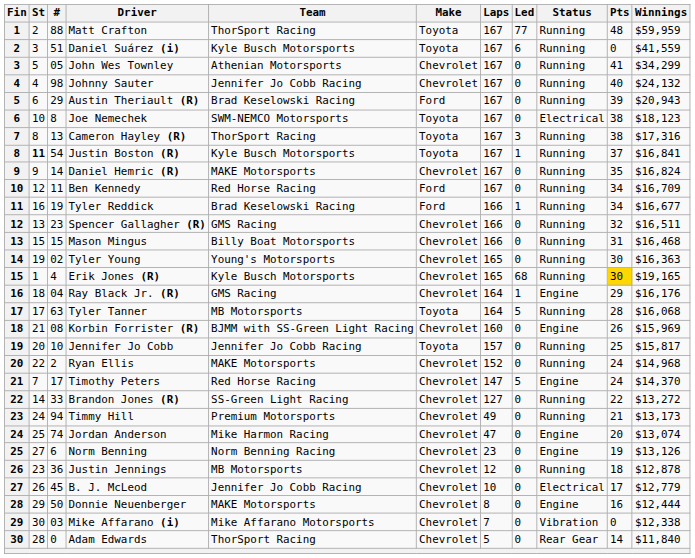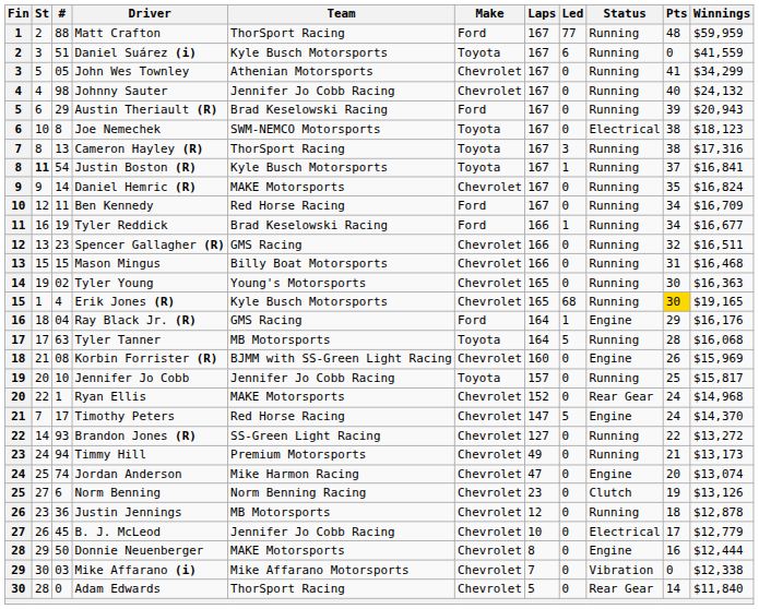 <table class="wikitable" style="font-size:95%">
 <tr>
 <th>Fin</th>
 <th>St</th>
 <th>#</th>
 <th>Driver</th>
 <th>Team</th>
 <th>Make</th>
 <th>Laps</th>
 <th>Led</th>
 <th>Status</th>
 <th>Pts</th>
 <th>Winnings</th>
 </tr>
 <tr>
 <th>1</th>
 <td>2</td>
 <td>88</td>
 <td>Matt Crafton</td>
 <td>ThorSport Racing</td>
-<td>Toyota</td>
+<td>Ford</td>
 <td>167</td>
 <td>77</td>
 <td>Running</td>
 <td>48</td>
 <td>$59,959</td>
 </tr>
 <tr>
 <th>2</th>
 <td>3</td>
 <td>51</td>
 <td>Daniel Suárez <strong>(i)</strong></td>
 <td>Kyle Busch Motorsports</td>
 <td>Toyota</td>
 <td>167</td>
 <td>6</td>
 <td>Running</td>
 <td>0</td>
 <td>$41,559</td>
 </tr>
 <tr>
 <th>3</th>
 <td>5</td>
 <td>05</td>
 <td>John Wes Townley</td>
 <td>Athenian Motorsports</td>
 <td>Chevrolet</td>
 <td>167</td>
 <td>0</td>
 <td>Running</td>
 <td>41</td>
 <td>$34,299</td>
 </tr>
 <tr>
 <th>4</th>
 <td>4</td>
 <td>98</td>
 <td>Johnny Sauter</td>
 <td>Jennifer Jo Cobb Racing</td>
 <td>Chevrolet</td>
 <td>167</td>
 <td>0</td>
 <td>Running</td>
 <td>40</td>
 <td>$24,132</td>
 </tr>
 <tr>
 <th>5</th>
 <td>6</td>
 <td>29</td>
 <td>Austin Theriault <strong>(R)</strong></td>
 <td>Brad Keselowski Racing</td>
 <td>Ford</td>
 <td>167</td>
 <td>0</td>
 <td>Running</td>
 <td>39</td>
 <td>$20,943</td>
 </tr>
 <tr>
 <th>6</th>
 <td>10</td>
 <td>8</td>
 <td>Joe Nemechek</td>
 <td>SWM-NEMCO Motorsports</td>
 <td>Toyota</td>
 <td>167</td>
 <td>0</td>
 <td>Electrical</td>
 <td>38</td>
 <td>$18,123</td>
 </tr>
 <tr>
 <th>7</th>
 <td>8</td>
 <td>13</td>
 <td>Cameron Hayley <strong>(R)</strong></td>
 <td>ThorSport Racing</td>
 <td>Toyota</td>
 <td>167</td>
 <td>3</td>
 <td>Running</td>
 <td>38</td>
 <td>$17,316</td>
 </tr>
 <tr>
 <th>8</th>
 <td><strong>11</strong></td>
 <td>54</td>
 <td>Justin Boston <strong>(R)</strong></td>
 <td>Kyle Busch Motorsports</td>
 <td>Toyota</td>
 <td>167</td>
 <td>1</td>
 <td>Running</td>
 <td>37</td>
 <td>$16,841</td>
 </tr>
 <tr>
 <th>9</th>
 <td>9</td>
 <td>14</td>
 <td>Daniel Hemric <strong>(R)</strong></td>
 <td>MAKE Motorsports</td>
 <td>Chevrolet</td>
 <td>167</td>
 <td>0</td>
 <td>Running</td>
 <td>35</td>
 <td>$16,824</td>
 </tr>
 <tr>
 <th>10</th>
 <td>12</td>
 <td>11</td>
 <td>Ben Kennedy</td>
 <td>Red Horse Racing</td>
 <td>Ford</td>
 <td>167</td>
 <td>0</td>
 <td>Running</td>
 <td>34</td>
 <td>$16,709</td>
 </tr>
 <tr>
 <th>11</th>
 <td>16</td>
 <td>19</td>
 <td>Tyler Reddick</td>
 <td>Brad Keselowski Racing</td>
 <td>Ford</td>
 <td>166</td>
 <td>1</td>
 <td>Running</td>
 <td>34</td>
 <td>$16,677</td>
 </tr>
 <tr>
 <th>12</th>
 <td>13</td>
 <td>23</td>
 <td>Spencer Gallagher <strong>(R)</strong></td>
 <td>GMS Racing</td>
 <td>Chevrolet</td>
 <td>166</td>
 <td>0</td>
 <td>Running</td>
 <td>32</td>
 <td>$16,511</td>
 </tr>
 <tr>
 <th>13</th>
 <td>15</td>
 <td>15</td>
 <td>Mason Mingus</td>
 <td>Billy Boat Motorsports</td>
 <td>Chevrolet</td>
 <td>166</td>
 <td>0</td>
 <td>Running</td>
 <td>31</td>
 <td>$16,468</td>
 </tr>
 <tr>
 <th>14</th>
 <td>19</td>
 <td>02</td>
 <td>Tyler Young</td>
 <td>Young's Motorsports</td>
 <td>Chevrolet</td>
 <td>165</td>
 <td>0</td>
 <td>Running</td>
 <td>30</td>
 <td>$16,363</td>
 </tr>
 <tr>
 <th>15</th>
 <td>1</td>
 <td>4</td>
 <td>Erik Jones <strong>(R)</strong></td>
 <td>Kyle Busch Motorsports</td>
 <td>Chevrolet</td>
 <td>165</td>
 <td>68</td>
 <td>Running</td>
 <td style="background: gold;">30</td>
 <td>$19,165</td>
 </tr>
 <tr>
 <th>16</th>
 <td>18</td>
 <td>04</td>
 <td>Ray Black Jr. <strong>(R)</strong></td>
 <td>GMS Racing</td>
-<td>Chevrolet</td>
+<td>Ford</td>
 <td>164</td>
 <td>1</td>
 <td>Engine</td>
 <td>29</td>
 <td>$16,176</td>
 </tr>
 <tr>
 <th>17</th>
 <td>17</td>
 <td>63</td>
 <td>Tyler Tanner</td>
 <td>MB Motorsports</td>
 <td>Toyota</td>
 <td>164</td>
 <td>5</td>
 <td>Running</td>
 <td>28</td>
 <td>$16,068</td>
 </tr>
 <tr>
 <th>18</th>
 <td>21</td>
 <td>08</td>
 <td>Korbin Forrister <strong>(R)</strong></td>
 <td>BJMM with SS-Green Light Racing</td>
 <td>Chevrolet</td>
 <td>160</td>
 <td>0</td>
 <td>Engine</td>
 <td>26</td>
 <td>$15,969</td>
 </tr>
 <tr>
 <th>19</th>
 <td>20</td>
 <td>10</td>
 <td>Jennifer Jo Cobb</td>
 <td>Jennifer Jo Cobb Racing</td>
 <td>Toyota</td>
 <td>157</td>
 <td>0</td>
 <td>Running</td>
 <td>25</td>
 <td>$15,817</td>
 </tr>
 <tr>
 <th>20</th>
 <td>22</td>
-<td>2</td>
+<td>1</td>
 <td>Ryan Ellis</td>
 <td>MAKE Motorsports</td>
 <td>Chevrolet</td>
 <td>152</td>
 <td>0</td>
-<td>Running</td>
+<td>Rear Gear</td>
 <td>24</td>
 <td>$14,968</td>
 </tr>
 <tr>
 <th>21</th>
 <td>7</td>
 <td>17</td>
 <td>Timothy Peters</td>
 <td>Red Horse Racing</td>
 <td>Chevrolet</td>
 <td>147</td>
 <td>5</td>
 <td>Engine</td>
 <td>24</td>
 <td>$14,370</td>
 </tr>
 <tr>
 <th>22</th>
 <td>14</td>
-<td>33</td>
+<td>93</td>
 <td>Brandon Jones <strong>(R)</strong></td>
 <td>SS-Green Light Racing</td>
 <td>Chevrolet</td>
 <td>127</td>
 <td>0</td>
 <td>Running</td>
 <td>22</td>
 <td>$13,272</td>
 </tr>
 <tr>
 <th>23</th>
 <td>24</td>
 <td>94</td>
 <td>Timmy Hill</td>
 <td>Premium Motorsports</td>
 <td>Chevrolet</td>
 <td>49</td>
 <td>0</td>
 <td>Running</td>
 <td>21</td>
 <td>$13,173</td>
 </tr>
 <tr>
 <th>24</th>
 <td>25</td>
 <td>74</td>
 <td>Jordan Anderson</td>
 <td>Mike Harmon Racing</td>
 <td>Chevrolet</td>
 <td>47</td>
 <td>0</td>
 <td>Engine</td>
 <td>20</td>
 <td>$13,074</td>
 </tr>
 <tr>
 <th>25</th>
 <td>27</td>
 <td>6</td>
 <td>Norm Benning</td>
 <td>Norm Benning Racing</td>
 <td>Chevrolet</td>
 <td>23</td>
 <td>0</td>
-<td>Engine</td>
+<td>Clutch</td>
 <td>19</td>
 <td>$13,126</td>
 </tr>
 <tr>
 <th>26</th>
 <td>23</td>
 <td>36</td>
 <td>Justin Jennings</td>
 <td>MB Motorsports</td>
 <td>Chevrolet</td>
 <td>12</td>
 <td>0</td>
 <td>Running</td>
 <td>18</td>
 <td>$12,878</td>
 </tr>
 <tr>
 <th>27</th>
 <td>26</td>
 <td>45</td>
 <td>B. J. McLeod</td>
 <td>Jennifer Jo Cobb Racing</td>
 <td>Chevrolet</td>
 <td>10</td>
 <td>0</td>
 <td>Electrical</td>
 <td>17</td>
 <td>$12,779</td>
 </tr>
 <tr>
 <th>28</th>
 <td>29</td>
 <td>50</td>
 <td>Donnie Neuenberger</td>
 <td>MAKE Motorsports</td>
 <td>Chevrolet</td>
 <td>8</td>
 <td>0</td>
 <td>Engine</td>
 <td>16</td>
 <td>$12,444</td>
 </tr>
 <tr>
 <th>29</th>
 <td>30</td>
 <td>03</td>
 <td>Mike Affarano <strong>(i)</strong></td>
 <td>Mike Affarano Motorsports</td>
 <td>Chevrolet</td>
 <td>7</td>
 <td>0</td>
 <td>Vibration</td>
 <td>0</td>
 <td>$12,338</td>
 </tr>
 <tr>
 <th>30</th>
 <td>28</td>
 <td>0</td>
 <td>Adam Edwards</td>
 <td>ThorSport Racing</td>
 <td>Chevrolet</td>
 <td>5</td>
 <td>0</td>
 <td>Rear Gear</td>
 <td>14</td>
 <td>$11,840</td>
 </tr>
 <tr>
 <th colspan="11"></th>
 </tr>
 </table>
